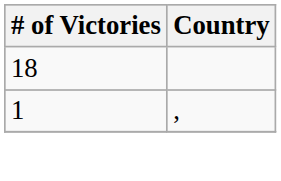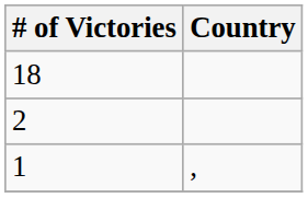 <table class="wikitable">
 <tr>
 <th># of Victories</th>
 <th>Country</th>
 </tr>
 <tr>
 <td>18</td>
 <td></td>
 </tr>
 <tr>
+<td>2</td>
+<td></td>
+</tr>
+<tr>
 <td>1</td>
 <td>, </td>
 </tr>
 <tr>
 </tr>
 </table>
